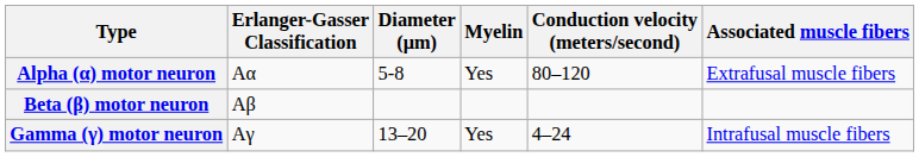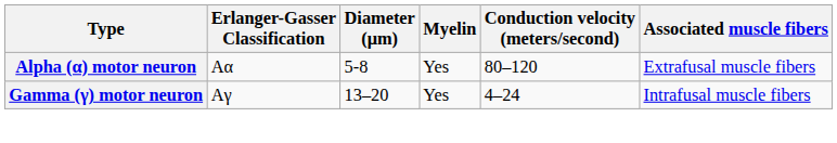 <table class="wikitable">
 <tr>
 <th>Type</th>
 <th>Erlanger-Gasser<br>Classification</th>
 <th>Diameter<br>(μm)</th>
 <th>Myelin</th>
 <th>Conduction velocity<br>(meters/second)</th>
 <th>Associated <a href='#'>muscle fibers</a></th>
 </tr>
 <tr>
 <th><a href='#'>Alpha (α) motor neuron</a></th>
 <td>Aα</td>
 <td>5-8</td>
 <td>Yes</td>
 <td>80–120</td>
 <td><a href='#'>Extrafusal muscle fibers</a></td>
 </tr>
 <tr>
-<th><a href='#'>Beta (β) motor neuron</a></th>
-<td>Aβ</td>
-<td></td>
-<td></td>
-<td></td>
-<td></td>
-</tr>
-<tr>
 <th><a href='#'>Gamma (γ) motor neuron</a></th>
 <td>Aγ</td>
 <td>13–20</td>
 <td>Yes</td>
 <td>4–24</td>
 <td><a href='#'>Intrafusal muscle fibers</a></td>
 </tr>
 </table>
